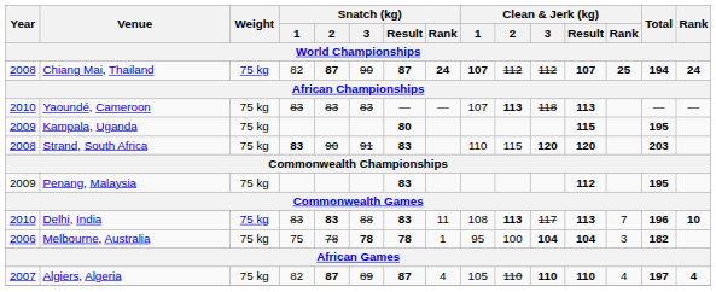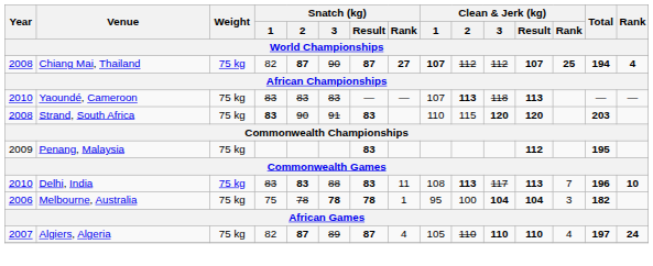 <table class = "wikitable" style="text-align:center;">
 <tr>
 <th rowspan=2 width=40>Year</th>
 <th rowspan=2 width=250>Venue</th>
 <th rowspan=2 width=60>Weight</th>
 <th colspan=5>Snatch (kg)</th>
 <th colspan=5>Clean & Jerk (kg)</th>
 <th rowspan=2 width=40>Total</th>
 <th rowspan=2 width=40>Rank</th>
 </tr>
 <tr>
 <th width=40>1</th>
 <th width=40>2</th>
 <th width=40>3</th>
 <th width=40>Result</th>
 <th width=40>Rank</th>
 <th width=40>1</th>
 <th width=40>2</th>
 <th width=40>3</th>
 <th width=40>Result</th>
 <th width=40>Rank</th>
 </tr>
 <tr>
 <th colspan=15><a href='#'>World Championships</a></th>
 </tr>
 <tr>
 <td><a href='#'>2008</a></td>
 <td align=left> <a href='#'>Chiang Mai</a>, <a href='#'>Thailand</a></td>
 <td><a href='#'>75 kg</a></td>
 <td>82</td>
 <td><strong>87</strong></td>
 <td><s>90</s></td>
 <td><strong>87</strong></td>
-<td><strong>24</strong></td>
+<td><strong>27</strong></td>
 <td><strong>107</strong></td>
 <td><s>112</s></td>
 <td><s>112</s></td>
 <td><strong>107</strong></td>
 <td><strong>25</strong></td>
 <td><strong>194</strong></td>
-<td><strong>24</strong></td>
+<td><strong>4</strong></td>
 </tr>
 <tr>
 <th colspan=15><a href='#'>African Championships</a></th>
 </tr>
 <tr>
 <td><a href='#'>2010</a></td>
 <td align=left> <a href='#'>Yaoundé</a>, <a href='#'>Cameroon</a></td>
 <td>75 kg</td>
 <td><s>83</s></td>
 <td><s>83</s></td>
 <td><s>83</s></td>
 <td>—</td>
 <td>—</td>
 <td>107</td>
 <td><strong>113</strong></td>
 <td><s>118</s></td>
 <td><strong>113</strong></td>
 <td><strong></strong></td>
 <td>—</td>
 <td>—</td>
-</tr>
-<tr>
-<td><a href='#'>2009</a></td>
-<td align=left> <a href='#'>Kampala</a>, <a href='#'>Uganda</a></td>
-<td>75 kg</td>
-<td></td>
-<td></td>
-<td></td>
-<td><strong>80</strong></td>
-<td><strong></strong></td>
-<td></td>
-<td></td>
-<td></td>
-<td><strong>115</strong></td>
-<td><strong></strong></td>
-<td><strong>195</strong></td>
-<td><strong></strong></td>
 </tr>
 <tr>
 <td><a href='#'>2008</a></td>
 <td align=left> <a href='#'>Strand</a>, <a href='#'>South Africa</a></td>
 <td>75 kg</td>
 <td><strong>83</strong></td>
 <td><s>90</s></td>
 <td><s>91</s></td>
 <td><strong>83</strong></td>
 <td><strong></strong></td>
 <td>110</td>
 <td>115</td>
 <td><strong>120</strong></td>
 <td><strong>120</strong></td>
 <td><strong></strong></td>
 <td><strong>203</strong></td>
 <td><strong></strong></td>
 </tr>
 <tr>
 <th colspan=15>Commonwealth Championships</th>
 </tr>
 <tr>
 <td>2009</td>
 <td align=left> <a href='#'>Penang</a>, <a href='#'>Malaysia</a></td>
 <td>75 kg</td>
 <td></td>
 <td></td>
 <td></td>
 <td><strong>83</strong></td>
 <td><strong></strong></td>
 <td></td>
 <td></td>
 <td></td>
 <td><strong>112</strong></td>
 <td><strong></strong></td>
 <td><strong>195</strong></td>
 <td><strong></strong></td>
 </tr>
 <tr>
 <th colspan=15><a href='#'>Commonwealth Games</a></th>
 </tr>
 <tr>
 <td><a href='#'>2010</a></td>
 <td align=left> <a href='#'>Delhi</a>, <a href='#'>India</a></td>
 <td><a href='#'>75 kg</a></td>
 <td><s>83</s></td>
 <td><strong>83</strong></td>
 <td><s>88</s></td>
 <td><strong>83</strong></td>
 <td>11</td>
 <td>108</td>
 <td><strong>113</strong></td>
 <td><s>117</s></td>
 <td><strong>113</strong></td>
 <td>7</td>
 <td><strong>196</strong></td>
 <td><strong>10</strong></td>
 </tr>
 <tr>
 <td><a href='#'>2006</a></td>
 <td align=left> <a href='#'>Melbourne</a>, <a href='#'>Australia</a></td>
 <td>75 kg</td>
 <td>75</td>
 <td><s>78</s></td>
 <td><strong>78</strong></td>
 <td><strong>78</strong></td>
 <td>1</td>
 <td>95</td>
 <td>100</td>
 <td><strong>104</strong></td>
 <td><strong>104</strong></td>
 <td>3</td>
 <td><strong>182</strong></td>
 <td><strong></strong></td>
 </tr>
 <tr>
 <th colspan=15><a href='#'>African Games</a></th>
 </tr>
 <tr>
 <td><a href='#'>2007</a></td>
 <td align=left> <a href='#'>Algiers</a>, <a href='#'>Algeria</a></td>
 <td>75 kg</td>
 <td>82</td>
 <td><strong>87</strong></td>
 <td><s>89</s></td>
 <td><strong>87</strong></td>
 <td>4</td>
 <td>105</td>
 <td><s>110</s></td>
 <td><strong>110</strong></td>
 <td><strong>110</strong></td>
 <td>4</td>
 <td><strong>197</strong></td>
-<td><strong>4</strong></td>
+<td><strong>24</strong></td>
 </tr>
 <tr>
 </tr>
 </table>
